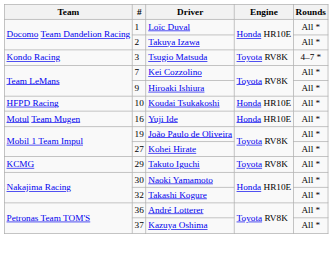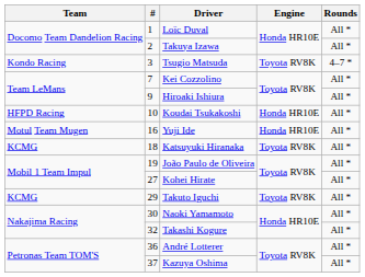 <table class="wikitable" style="font-size:85%">
 <tr>
 <th>Team</th>
 <th>#</th>
 <th>Driver</th>
 <th>Engine</th>
 <th>Rounds</th>
 </tr>
 <tr>
 <td rowspan=2> <a href='#'>Docomo</a> <a href='#'>Team Dandelion Racing</a></td>
 <td>1</td>
 <td> <a href='#'>Loïc Duval</a></td>
 <td rowspan=2><a href='#'>Honda</a> HR10E</td>
 <td align=center>All *</td>
 </tr>
 <tr>
 <td>2</td>
 <td> <a href='#'>Takuya Izawa</a></td>
 <td align=center>All *</td>
 </tr>
 <tr>
 <td> <a href='#'>Kondo Racing</a></td>
 <td>3</td>
 <td> <a href='#'>Tsugio Matsuda</a></td>
 <td><a href='#'>Toyota</a> RV8K</td>
 <td align=center>4–7 *</td>
 </tr>
 <tr>
 <td rowspan=2> <a href='#'>Team LeMans</a></td>
 <td>7</td>
 <td> <a href='#'>Kei Cozzolino</a></td>
 <td rowspan=2><a href='#'>Toyota</a> RV8K</td>
 <td align=center>All *</td>
 </tr>
 <tr>
 <td>9</td>
 <td> <a href='#'>Hiroaki Ishiura</a></td>
 <td align=center>All *</td>
 </tr>
 <tr>
 <td> <a href='#'>HFPD Racing</a></td>
 <td>10</td>
 <td> <a href='#'>Koudai Tsukakoshi</a></td>
 <td><a href='#'>Honda</a> HR10E</td>
 <td align=center>All *</td>
 </tr>
 <tr>
 <td> <a href='#'>Motul</a> <a href='#'>Team Mugen</a></td>
 <td>16</td>
 <td> <a href='#'>Yuji Ide</a></td>
 <td><a href='#'>Honda</a> HR10E</td>
 <td align=center>All *</td>
 </tr>
 <tr>
+<td> <a href='#'>KCMG</a></td>
+<td>18</td>
+<td> <a href='#'>Katsuyuki Hiranaka</a></td>
+<td><a href='#'>Toyota</a> RV8K</td>
+<td align=center>All *</td>
+</tr>
+<tr>
 <td rowspan=2> <a href='#'>Mobil 1 Team Impul</a></td>
 <td>19</td>
 <td> <a href='#'>João Paulo de Oliveira</a></td>
 <td rowspan=2><a href='#'>Toyota</a> RV8K</td>
 <td align=center>All *</td>
 </tr>
 <tr>
 <td>27</td>
 <td> <a href='#'>Kohei Hirate</a></td>
 <td align=center>All *</td>
 </tr>
 <tr>
 <td> <a href='#'>KCMG</a></td>
 <td>29</td>
 <td> <a href='#'>Takuto Iguchi</a></td>
 <td><a href='#'>Toyota</a> RV8K</td>
 <td align=center>All *</td>
 </tr>
 <tr>
 <td rowspan=2> <a href='#'>Nakajima Racing</a></td>
 <td>30</td>
 <td> <a href='#'>Naoki Yamamoto</a></td>
 <td rowspan=2><a href='#'>Honda</a> HR10E</td>
 <td align=center>All *</td>
 </tr>
 <tr>
 <td>32</td>
 <td> <a href='#'>Takashi Kogure</a></td>
 <td align=center>All *</td>
 </tr>
 <tr>
 <td rowspan=2> <a href='#'>Petronas Team TOM'S</a></td>
 <td>36</td>
 <td> <a href='#'>André Lotterer</a></td>
 <td rowspan=2><a href='#'>Toyota</a> RV8K</td>
 <td align=center>All *</td>
 </tr>
 <tr>
 <td>37</td>
 <td> <a href='#'>Kazuya Oshima</a></td>
 <td align=center>All *</td>
 </tr>
 </table>
